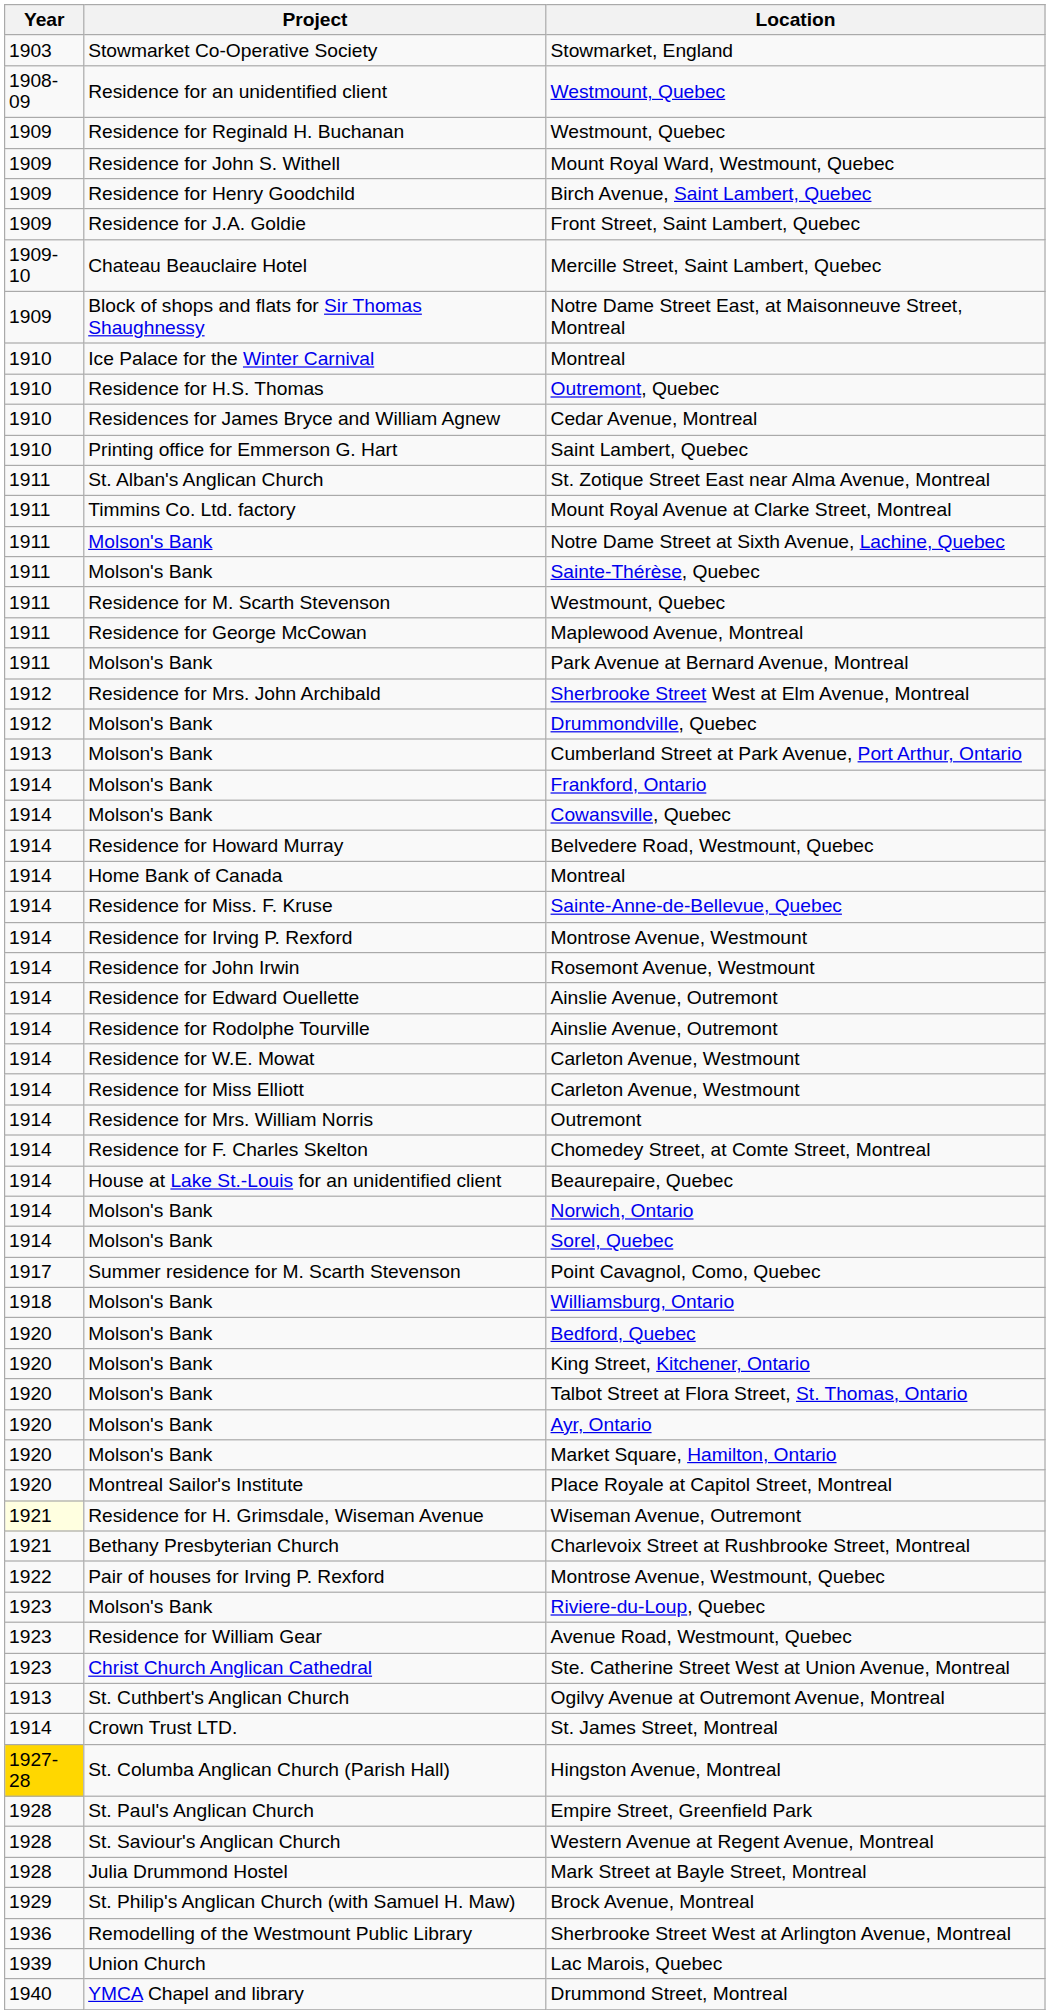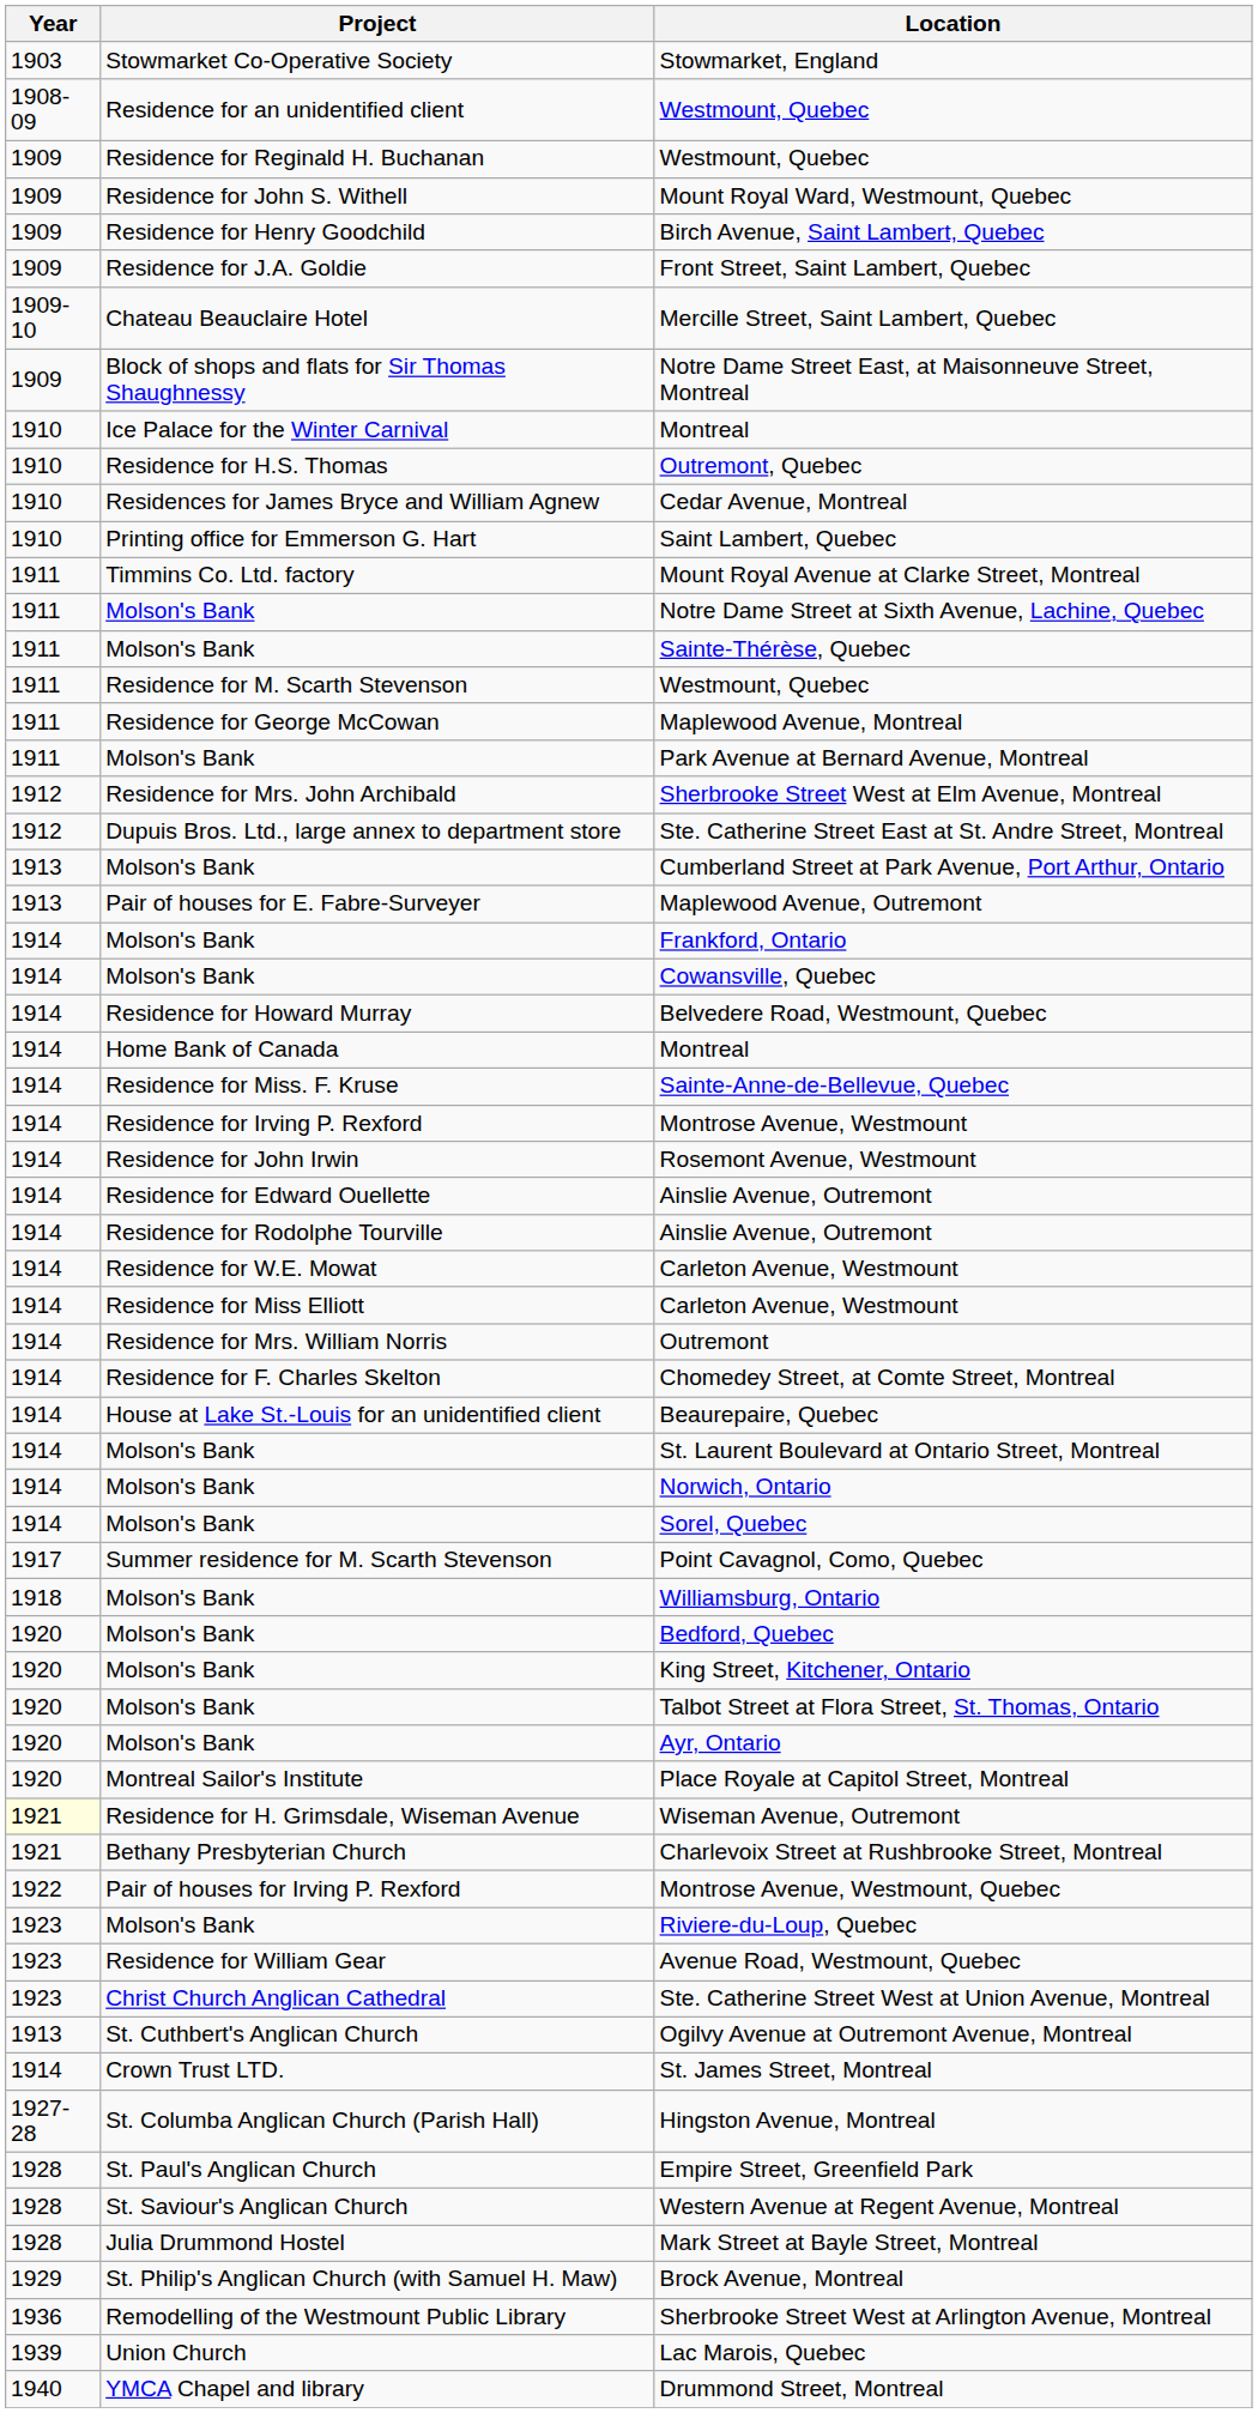 <table class="wikitable sortable">
 <tr>
 <th>Year</th>
 <th>Project</th>
 <th>Location</th>
 </tr>
 <tr>
 <td>1903</td>
 <td>Stowmarket Co-Operative Society</td>
 <td>Stowmarket, England</td>
 </tr>
 <tr>
 <td>1908-09</td>
 <td>Residence for an unidentified client</td>
 <td><a href='#'>Westmount, Quebec</a></td>
 </tr>
 <tr>
 <td>1909</td>
 <td>Residence for Reginald H. Buchanan</td>
 <td>Westmount, Quebec</td>
 </tr>
 <tr>
 <td>1909</td>
 <td>Residence for John S. Withell</td>
 <td>Mount Royal Ward, Westmount, Quebec</td>
 </tr>
 <tr>
 <td>1909</td>
 <td>Residence for Henry Goodchild</td>
 <td>Birch Avenue, <a href='#'>Saint Lambert, Quebec</a></td>
 </tr>
 <tr>
 <td>1909</td>
 <td>Residence for J.A. Goldie</td>
 <td>Front Street, Saint Lambert, Quebec</td>
 </tr>
 <tr>
 <td>1909-10</td>
 <td>Chateau Beauclaire Hotel</td>
 <td>Mercille Street, Saint Lambert, Quebec</td>
 </tr>
 <tr>
 <td>1909</td>
 <td>Block of shops and flats for <a href='#'>Sir Thomas Shaughnessy</a></td>
 <td>Notre Dame Street East, at Maisonneuve Street, Montreal</td>
 </tr>
 <tr>
 <td>1910</td>
 <td>Ice Palace for the <a href='#'>Winter Carnival</a></td>
 <td>Montreal</td>
 </tr>
 <tr>
 <td>1910</td>
 <td>Residence for H.S. Thomas</td>
 <td><a href='#'>Outremont</a>, Quebec</td>
 </tr>
 <tr>
 <td>1910</td>
 <td>Residences for James Bryce and William Agnew</td>
 <td>Cedar Avenue, Montreal</td>
 </tr>
 <tr>
 <td>1910</td>
 <td>Printing office for Emmerson G. Hart</td>
 <td>Saint Lambert, Quebec</td>
 </tr>
 <tr>
 <td>1911</td>
-<td>St. Alban's Anglican Church</td>
-<td>St. Zotique Street East near Alma Avenue, Montreal</td>
-</tr>
-<tr>
-<td>1911</td>
 <td>Timmins Co. Ltd. factory</td>
 <td>Mount Royal Avenue at Clarke Street, Montreal</td>
 </tr>
 <tr>
 <td>1911</td>
 <td><a href='#'>Molson's Bank</a></td>
 <td>Notre Dame Street at Sixth Avenue, <a href='#'>Lachine, Quebec</a></td>
 </tr>
 <tr>
 <td>1911</td>
 <td>Molson's Bank</td>
 <td><a href='#'>Sainte-Thérèse</a>, Quebec</td>
 </tr>
 <tr>
 <td>1911</td>
 <td>Residence for M. Scarth Stevenson</td>
 <td>Westmount, Quebec</td>
 </tr>
 <tr>
 <td>1911</td>
 <td>Residence for George McCowan</td>
 <td>Maplewood Avenue, Montreal</td>
 </tr>
 <tr>
 <td>1911</td>
 <td>Molson's Bank</td>
 <td>Park Avenue at Bernard Avenue, Montreal</td>
 </tr>
 <tr>
 <td>1912</td>
 <td>Residence for Mrs. John Archibald</td>
 <td><a href='#'>Sherbrooke Street</a> West at Elm Avenue, Montreal</td>
 </tr>
 <tr>
 <td>1912</td>
-<td>Molson's Bank</td>
-<td><a href='#'>Drummondville</a>, Quebec</td>
+<td>Dupuis Bros. Ltd., large annex to department store</td>
+<td>Ste. Catherine Street East at St. Andre Street, Montreal</td>
 </tr>
 <tr>
 <td>1913</td>
 <td>Molson's Bank</td>
 <td>Cumberland Street at Park Avenue, <a href='#'>Port Arthur, Ontario</a></td>
+</tr>
+<tr>
+<td>1913</td>
+<td>Pair of houses for E. Fabre-Surveyer</td>
+<td>Maplewood Avenue, Outremont</td>
 </tr>
 <tr>
 <td>1914</td>
 <td>Molson's Bank</td>
 <td><a href='#'>Frankford, Ontario</a></td>
 </tr>
 <tr>
 <td>1914</td>
 <td>Molson's Bank</td>
 <td><a href='#'>Cowansville</a>, Quebec</td>
 </tr>
 <tr>
 <td>1914</td>
 <td>Residence for Howard Murray</td>
 <td>Belvedere Road, Westmount, Quebec</td>
 </tr>
 <tr>
 <td>1914</td>
 <td>Home Bank of Canada</td>
 <td>Montreal</td>
 </tr>
 <tr>
 <td>1914</td>
 <td>Residence for Miss. F. Kruse</td>
 <td><a href='#'>Sainte-Anne-de-Bellevue, Quebec</a></td>
 </tr>
 <tr>
 <td>1914</td>
 <td>Residence for Irving P. Rexford</td>
 <td>Montrose Avenue, Westmount</td>
 </tr>
 <tr>
 <td>1914</td>
 <td>Residence for John Irwin</td>
 <td>Rosemont Avenue, Westmount</td>
 </tr>
 <tr>
 <td>1914</td>
 <td>Residence for Edward Ouellette</td>
 <td>Ainslie Avenue, Outremont</td>
 </tr>
 <tr>
 <td>1914</td>
 <td>Residence for Rodolphe Tourville</td>
 <td>Ainslie Avenue, Outremont</td>
 </tr>
 <tr>
 <td>1914</td>
 <td>Residence for W.E. Mowat</td>
 <td>Carleton Avenue, Westmount</td>
 </tr>
 <tr>
 <td>1914</td>
 <td>Residence for Miss Elliott</td>
 <td>Carleton Avenue, Westmount</td>
 </tr>
 <tr>
 <td>1914</td>
 <td>Residence for Mrs. William Norris</td>
 <td>Outremont</td>
 </tr>
 <tr>
 <td>1914</td>
 <td>Residence for F. Charles Skelton</td>
 <td>Chomedey Street, at Comte Street, Montreal</td>
 </tr>
 <tr>
 <td>1914</td>
 <td>House at <a href='#'>Lake St.-Louis</a> for an unidentified client</td>
 <td>Beaurepaire, Quebec</td>
 </tr>
 <tr>
 <td>1914</td>
 <td>Molson's Bank</td>
+<td>St. Laurent Boulevard at Ontario Street, Montreal</td>
+</tr>
+<tr>
+<td>1914</td>
+<td>Molson's Bank</td>
 <td><a href='#'>Norwich, Ontario</a></td>
 </tr>
 <tr>
 <td>1914</td>
 <td>Molson's Bank</td>
 <td><a href='#'>Sorel, Quebec</a></td>
 </tr>
 <tr>
 <td>1917</td>
 <td>Summer residence for M. Scarth Stevenson</td>
 <td>Point Cavagnol, Como, Quebec</td>
 </tr>
 <tr>
 <td>1918</td>
 <td>Molson's Bank</td>
 <td><a href='#'>Williamsburg, Ontario</a></td>
 </tr>
 <tr>
 <td>1920</td>
 <td>Molson's Bank</td>
 <td><a href='#'>Bedford, Quebec</a></td>
 </tr>
 <tr>
 <td>1920</td>
 <td>Molson's Bank</td>
 <td>King Street, <a href='#'>Kitchener, Ontario</a></td>
 </tr>
 <tr>
 <td>1920</td>
 <td>Molson's Bank</td>
 <td>Talbot Street at Flora Street, <a href='#'>St. Thomas, Ontario</a></td>
 </tr>
 <tr>
 <td>1920</td>
 <td>Molson's Bank</td>
 <td><a href='#'>Ayr, Ontario</a></td>
-</tr>
-<tr>
-<td>1920</td>
-<td>Molson's Bank</td>
-<td>Market Square, <a href='#'>Hamilton, Ontario</a></td>
 </tr>
 <tr>
 <td>1920</td>
 <td>Montreal Sailor's Institute</td>
 <td>Place Royale at Capitol Street, Montreal</td>
 </tr>
 <tr>
 <td style="background: lightyellow;">1921</td>
 <td>Residence for H. Grimsdale, Wiseman Avenue</td>
 <td>Wiseman Avenue, Outremont</td>
 </tr>
 <tr>
 <td>1921</td>
 <td>Bethany Presbyterian Church</td>
 <td>Charlevoix Street at Rushbrooke Street, Montreal</td>
 </tr>
 <tr>
 <td>1922</td>
 <td>Pair of houses for Irving P. Rexford</td>
 <td>Montrose Avenue, Westmount, Quebec</td>
 </tr>
 <tr>
 <td>1923</td>
 <td>Molson's Bank</td>
 <td><a href='#'>Riviere-du-Loup</a>, Quebec</td>
 </tr>
 <tr>
 <td>1923</td>
 <td>Residence for William Gear</td>
 <td>Avenue Road, Westmount, Quebec</td>
 </tr>
 <tr>
 <td>1923</td>
 <td><a href='#'>Christ Church Anglican Cathedral</a></td>
 <td>Ste. Catherine Street West at Union Avenue, Montreal</td>
 </tr>
 <tr>
 <td>1913</td>
 <td>St. Cuthbert's Anglican Church</td>
 <td>Ogilvy Avenue at Outremont Avenue, Montreal</td>
 </tr>
 <tr>
 <td>1914</td>
 <td>Crown Trust LTD.</td>
 <td>St. James Street, Montreal</td>
 </tr>
 <tr>
-<td style="background: gold;">1927-28</td>
+<td>1927-28</td>
 <td>St. Columba Anglican Church (Parish Hall)</td>
 <td>Hingston Avenue, Montreal</td>
 </tr>
 <tr>
 <td>1928</td>
 <td>St. Paul's Anglican Church</td>
 <td>Empire Street, Greenfield Park</td>
 </tr>
 <tr>
 <td>1928</td>
 <td>St. Saviour's Anglican Church</td>
 <td>Western Avenue at Regent Avenue, Montreal</td>
 </tr>
 <tr>
 <td>1928</td>
 <td>Julia Drummond Hostel</td>
 <td>Mark Street at Bayle Street, Montreal</td>
 </tr>
 <tr>
 <td>1929</td>
 <td>St. Philip's Anglican Church (with Samuel H. Maw)</td>
 <td>Brock Avenue, Montreal</td>
 </tr>
 <tr>
 <td>1936</td>
 <td>Remodelling of the Westmount Public Library</td>
 <td>Sherbrooke Street West at Arlington Avenue, Montreal</td>
 </tr>
 <tr>
 <td>1939</td>
 <td>Union Church</td>
 <td>Lac Marois, Quebec</td>
 </tr>
 <tr>
 <td>1940</td>
 <td><a href='#'>YMCA</a> Chapel and library</td>
 <td>Drummond Street, Montreal</td>
 </tr>
 </table>
